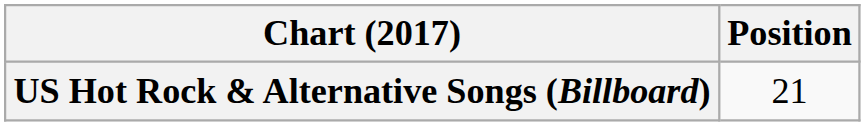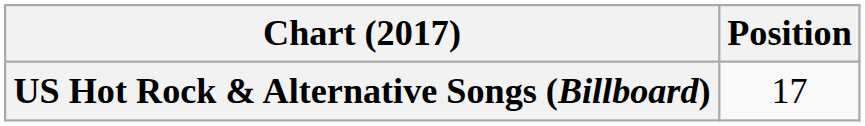 <table class="wikitable sortable plainrowheaders" style="text-align:center">
 <tr>
 <th scope="col">Chart (2017)</th>
 <th scope="col">Position</th>
 </tr>
 <tr>
 <th scope="row">US Hot Rock & Alternative Songs (<em>Billboard</em>)</th>
-<td>21</td>
+<td>17</td>
 </tr>
 </table>
